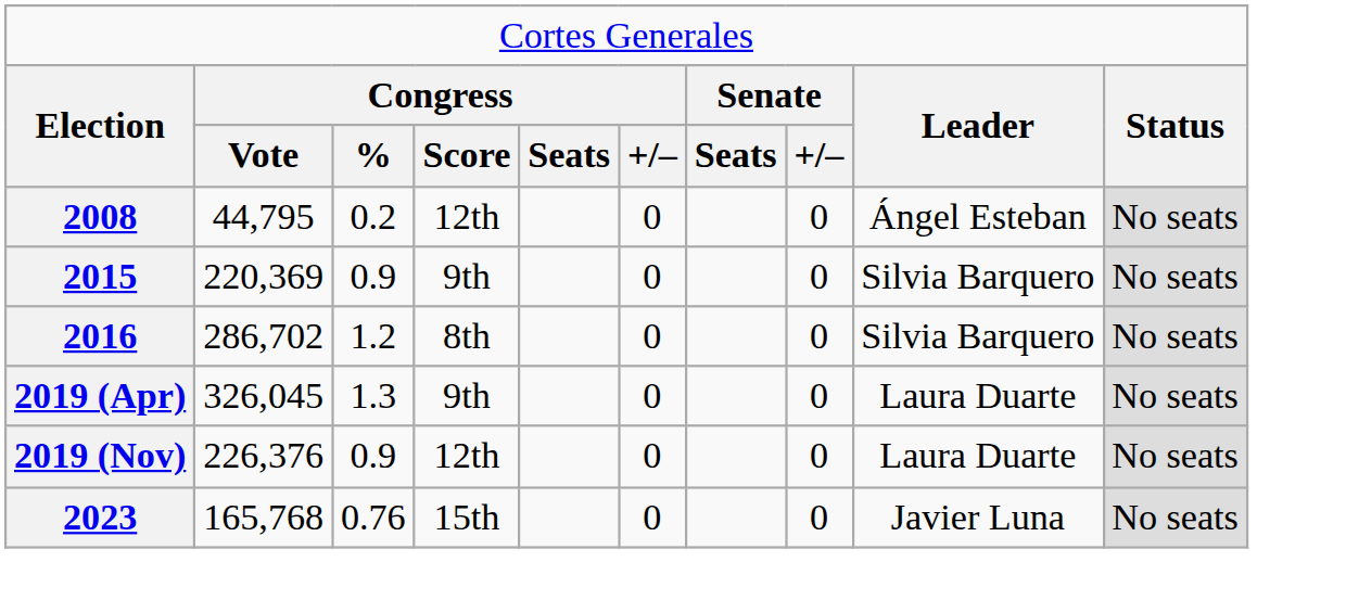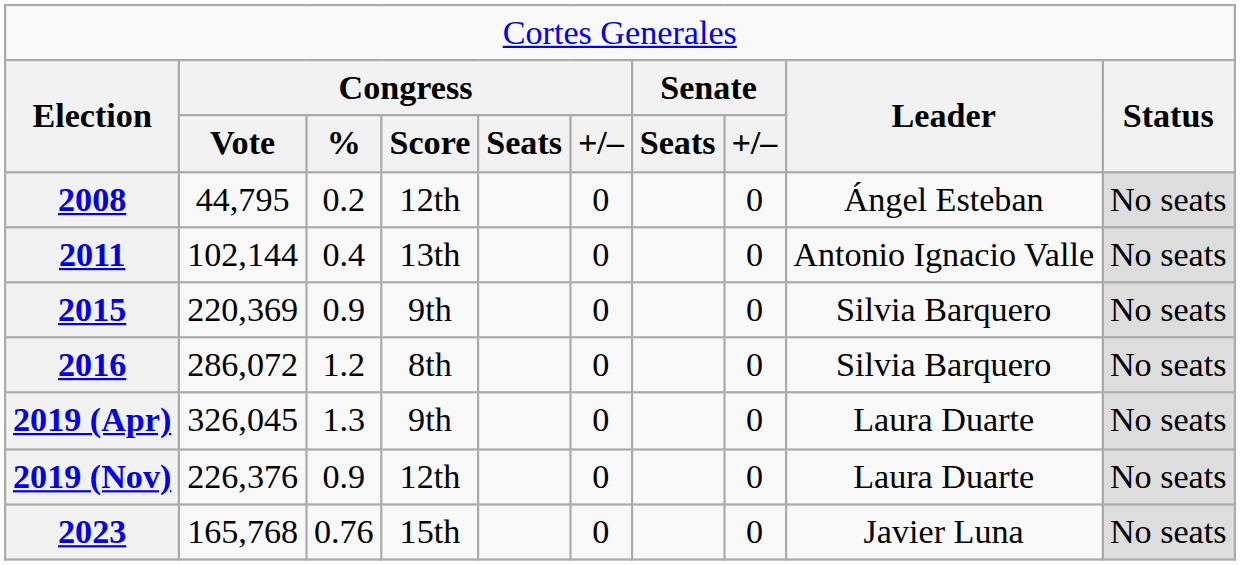 <table class="wikitable" style="font-size:97%; text-align:center;">
 <tr>
 <td colspan="10"><a href='#'>Cortes Generales</a></td>
 </tr>
 <tr>
 <th rowspan="2">Election</th>
 <th colspan="5">Congress</th>
 <th colspan="2">Senate</th>
 <th rowspan="2">Leader</th>
 <th rowspan="2">Status</th>
 </tr>
 <tr>
 <th>Vote</th>
 <th>%</th>
 <th>Score</th>
 <th>Seats</th>
 <th>+/–</th>
 <th>Seats</th>
 <th>+/–</th>
 </tr>
 <tr>
 <th><a href='#'>2008</a></th>
 <td>44,795</td>
 <td>0.2</td>
 <td>12th</td>
 <td></td>
 <td>0</td>
 <td></td>
 <td>0</td>
 <td>Ángel Esteban</td>
 <td style="background:#ddd;">No seats</td>
 </tr>
 <tr>
+<th><a href='#'>2011</a></th>
+<td>102,144</td>
+<td>0.4</td>
+<td>13th</td>
+<td></td>
+<td>0</td>
+<td></td>
+<td>0</td>
+<td>Antonio Ignacio Valle</td>
+<td style="background:#ddd;">No seats</td>
+</tr>
+<tr>
 <th><a href='#'>2015</a></th>
 <td>220,369</td>
 <td>0.9</td>
 <td>9th</td>
 <td></td>
 <td>0</td>
 <td></td>
 <td>0</td>
 <td>Silvia Barquero</td>
 <td style="background:#ddd;">No seats</td>
 </tr>
 <tr>
 <th><a href='#'>2016</a></th>
-<td>286,702</td>
+<td>286,072</td>
 <td>1.2</td>
 <td>8th</td>
 <td></td>
 <td>0</td>
 <td></td>
 <td>0</td>
 <td>Silvia Barquero</td>
 <td style="background:#ddd;">No seats</td>
 </tr>
 <tr>
 <th><a href='#'>2019 (Apr)</a></th>
 <td>326,045</td>
 <td>1.3</td>
 <td>9th</td>
 <td></td>
 <td>0</td>
 <td></td>
 <td>0</td>
 <td>Laura Duarte</td>
 <td style="background:#ddd;">No seats</td>
 </tr>
 <tr>
 <th><a href='#'>2019 (Nov)</a></th>
 <td>226,376</td>
 <td>0.9</td>
 <td>12th</td>
 <td></td>
 <td>0</td>
 <td></td>
 <td>0</td>
 <td>Laura Duarte</td>
 <td style="background:#ddd;">No seats</td>
 </tr>
 <tr>
 <th><a href='#'>2023</a></th>
 <td>165,768</td>
 <td>0.76</td>
 <td>15th</td>
 <td></td>
 <td>0</td>
 <td></td>
 <td>0</td>
 <td>Javier Luna</td>
 <td style="background:#ddd;">No seats</td>
 </tr>
 </table>
